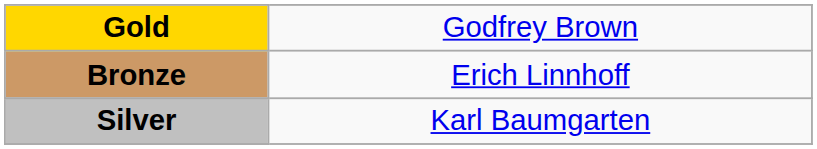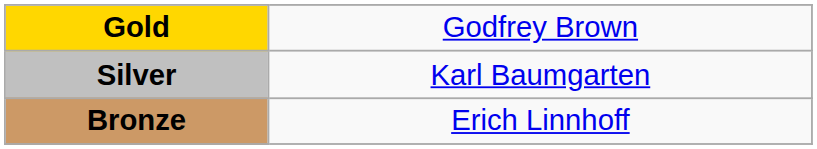 <table class="wikitable" style="text-align:center; " width="35%">
 <tr>
 <td bgcolor="gold"><strong>Gold</strong></td>
 <td><a href='#'>Godfrey Brown</a><br>  <small><em></em></small></td>
 </tr>
 <tr>
+<td bgcolor="silver"><strong>Silver</strong></td>
+<td><a href='#'>Karl Baumgarten</a><br>  <small><em></em></small></td>
+</tr>
+<tr>
 <td bgcolor="CC9966"><strong>Bronze</strong></td>
 <td><a href='#'>Erich Linnhoff</a><br>  <small><em></em></small></td>
 </tr>
-<tr>
-<td bgcolor="silver"><strong>Silver</strong></td>
-<td><a href='#'>Karl Baumgarten</a><br>  <small><em></em></small></td>
-</tr>
 </table>
